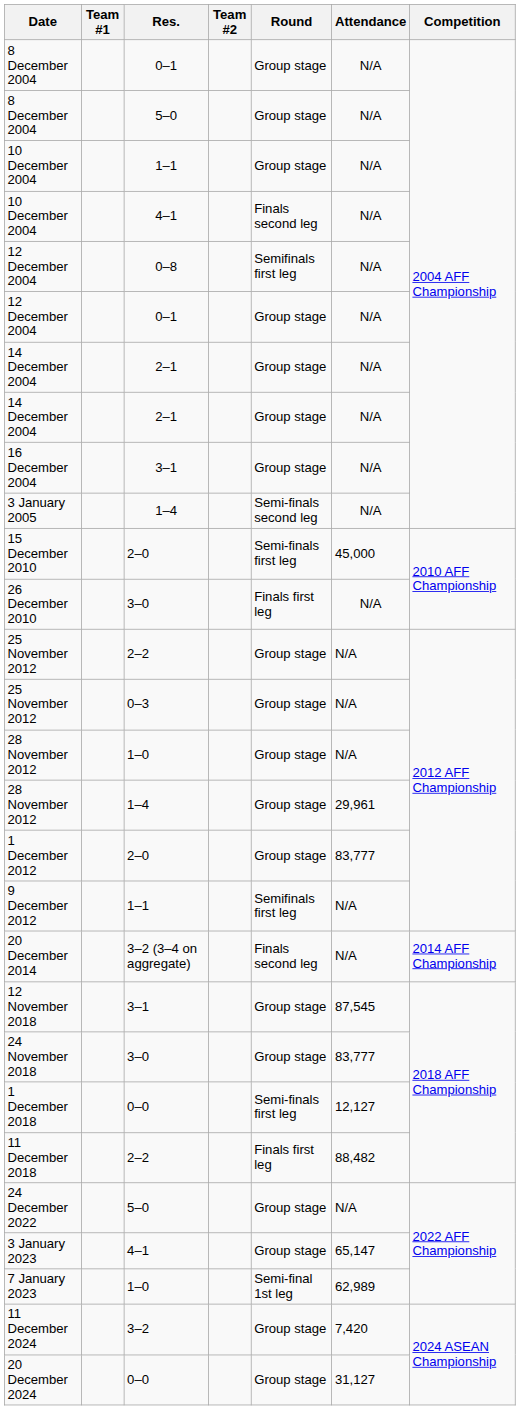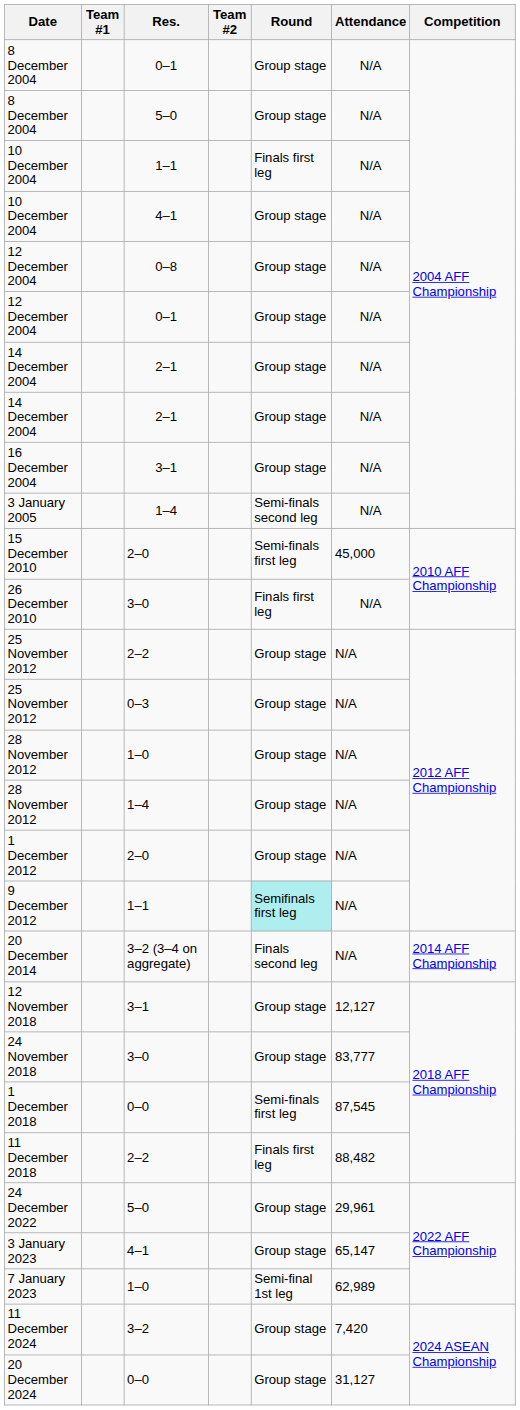 <table class="wikitable" style="text-align:left; width:100%;">
 <tr>
 <th>Date</th>
 <th>Team #1</th>
 <th>Res.</th>
 <th>Team #2</th>
 <th>Round</th>
 <th>Attendance</th>
 <th>Competition</th>
 </tr>
 <tr>
 <td>8 December 2004</td>
 <td></td>
 <td style="text-align:center;">0–1</td>
 <td><strong></strong></td>
 <td>Group stage</td>
 <td style="text-align:center;">N/A</td>
 <td rowspan="10"><a href='#'>2004 AFF Championship</a></td>
 </tr>
 <tr>
 <td>8 December 2004</td>
 <td><strong></strong></td>
 <td style="text-align:center;">5–0</td>
 <td></td>
 <td>Group stage</td>
 <td style="text-align:center;">N/A</td>
 </tr>
 <tr>
 <td>10 December 2004</td>
 <td></td>
 <td style="text-align:center;">1–1</td>
 <td></td>
-<td>Group stage</td>
+<td>Finals first leg</td>
 <td style="text-align:center;">N/A</td>
 </tr>
 <tr>
 <td>10 December 2004</td>
 <td><strong></strong></td>
 <td style="text-align:center;">4–1</td>
 <td></td>
-<td>Finals second leg</td>
+<td>Group stage</td>
 <td style="text-align:center;">N/A</td>
 </tr>
 <tr>
 <td>12 December 2004</td>
 <td></td>
 <td style="text-align:center;">0–8</td>
 <td><strong></strong></td>
-<td>Semifinals first leg</td>
+<td>Group stage</td>
 <td style="text-align:center;">N/A</td>
 </tr>
 <tr>
 <td>12 December 2004</td>
 <td></td>
 <td style="text-align:center;">0–1</td>
 <td><strong></strong></td>
 <td>Group stage</td>
 <td style="text-align:center;">N/A</td>
 </tr>
 <tr>
 <td>14 December 2004</td>
 <td><strong></strong></td>
 <td style="text-align:center;">2–1</td>
 <td></td>
 <td>Group stage</td>
 <td style="text-align:center;">N/A</td>
 </tr>
 <tr>
 <td>14 December 2004</td>
 <td><strong></strong></td>
 <td style="text-align:center;">2–1</td>
 <td></td>
 <td>Group stage</td>
 <td style="text-align:center;">N/A</td>
 </tr>
 <tr>
 <td>16 December 2004</td>
 <td><strong></strong></td>
 <td style="text-align:center;">3–1</td>
 <td></td>
 <td>Group stage</td>
 <td style="text-align:center;">N/A</td>
 </tr>
 <tr>
 <td>3 January 2005</td>
 <td></td>
 <td style="text-align:center;">1–4</td>
 <td><strong></strong></td>
 <td>Semi-finals second leg</td>
 <td style="text-align:center;">N/A</td>
 </tr>
 <tr>
 <td>15 December 2010</td>
 <td><strong></strong></td>
 <td>2–0</td>
 <td></td>
 <td>Semi-finals first leg</td>
 <td>45,000</td>
 <td rowspan="2"><a href='#'>2010 AFF Championship</a></td>
 </tr>
 <tr>
 <td>26 December 2010</td>
 <td><strong></strong></td>
 <td>3–0</td>
 <td></td>
 <td>Finals first leg</td>
 <td style="text-align:center;">N/A</td>
 </tr>
 <tr>
 <td>25 November 2012</td>
 <td></td>
 <td>2–2</td>
 <td></td>
 <td>Group stage</td>
 <td>N/A</td>
 <td rowspan="6"><a href='#'>2012 AFF Championship</a></td>
 </tr>
 <tr>
 <td>25 November 2012</td>
 <td></td>
 <td>0–3</td>
 <td><strong></strong></td>
 <td>Group stage</td>
 <td>N/A</td>
 </tr>
 <tr>
 <td>28 November 2012</td>
 <td><strong></strong></td>
 <td>1–0</td>
 <td></td>
 <td>Group stage</td>
 <td>N/A</td>
 </tr>
 <tr>
 <td>28 November 2012</td>
 <td></td>
 <td>1–4</td>
 <td><strong></strong></td>
 <td>Group stage</td>
-<td>29,961</td>
+<td>N/A</td>
 </tr>
 <tr>
 <td>1 December 2012</td>
 <td><strong></strong></td>
 <td>2–0</td>
 <td></td>
 <td>Group stage</td>
-<td>83,777</td>
+<td>N/A</td>
 </tr>
 <tr>
 <td>9 December 2012</td>
 <td></td>
 <td>1–1</td>
 <td></td>
-<td>Semifinals first leg</td>
+<td style="background: paleturquoise;">Semifinals first leg</td>
 <td>N/A</td>
 </tr>
 <tr>
 <td>20 December 2014</td>
 <td><strong></strong></td>
 <td>3–2 (3–4 on aggregate)</td>
 <td></td>
 <td>Finals second leg</td>
 <td>N/A</td>
 <td><a href='#'>2014 AFF Championship</a></td>
 </tr>
 <tr>
 <td>12 November 2018</td>
 <td><strong></strong></td>
 <td>3–1</td>
 <td></td>
 <td>Group stage</td>
-<td>87,545</td>
+<td>12,127</td>
 <td rowspan="4"><a href='#'>2018 AFF Championship</a></td>
 </tr>
 <tr>
 <td>24 November 2018</td>
 <td><strong></strong></td>
 <td>3–0</td>
 <td></td>
 <td>Group stage</td>
 <td>83,777</td>
 </tr>
 <tr>
 <td>1 December 2018</td>
 <td></td>
 <td>0–0</td>
 <td></td>
 <td>Semi-finals first leg</td>
-<td>12,127</td>
+<td>87,545</td>
 </tr>
 <tr>
 <td>11 December 2018</td>
 <td></td>
 <td>2–2</td>
 <td></td>
 <td>Finals first leg</td>
 <td>88,482</td>
 </tr>
 <tr>
 <td>24 December 2022</td>
 <td><strong></strong></td>
 <td>5–0</td>
 <td></td>
 <td>Group stage</td>
-<td>N/A</td>
+<td>29,961</td>
 <td rowspan="3"><a href='#'>2022 AFF Championship</a></td>
 </tr>
 <tr>
 <td>3 January 2023</td>
 <td><strong></strong></td>
 <td>4–1</td>
 <td></td>
 <td>Group stage</td>
 <td>65,147</td>
 </tr>
 <tr>
 <td>7 January 2023</td>
 <td><strong></strong></td>
 <td>1–0</td>
 <td></td>
 <td>Semi-final 1st leg</td>
 <td>62,989</td>
 </tr>
 <tr>
 <td>11 December 2024</td>
 <td><strong></strong></td>
 <td>3–2</td>
 <td></td>
 <td>Group stage</td>
 <td>7,420</td>
 <td rowspan="2"><a href='#'>2024 ASEAN Championship</a></td>
 </tr>
 <tr>
 <td>20 December 2024</td>
 <td><strong></strong></td>
 <td>0–0</td>
 <td></td>
 <td>Group stage</td>
 <td>31,127</td>
 </tr>
 </table>
